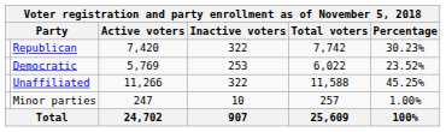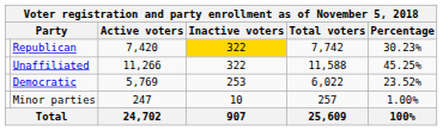 <table class=wikitable>
 <tr>
 <th colspan = 6>Voter registration and party enrollment as of November 5, 2018</th>
 </tr>
 <tr>
 <th colspan = 2>Party</th>
 <th>Active voters</th>
 <th>Inactive voters</th>
 <th>Total voters</th>
 <th>Percentage</th>
 </tr>
 <tr>
 <td></td>
 <td><a href='#'>Republican</a></td>
 <td style="text-align:center;">7,420</td>
-<td style="text-align:center;">322</td>
+<td style="background: gold; text-align:center;">322</td>
 <td style="text-align:center;">7,742</td>
 <td style="text-align:center;">30.23%</td>
+</tr>
+<tr>
+<td></td>
+<td><a href='#'>Unaffiliated</a></td>
+<td style="text-align:center;">11,266</td>
+<td style="text-align:center;">322</td>
+<td style="text-align:center;">11,588</td>
+<td style="text-align:center;">45.25%</td>
 </tr>
 <tr>
 <td></td>
 <td><a href='#'>Democratic</a></td>
 <td style="text-align:center;">5,769</td>
 <td style="text-align:center;">253</td>
 <td style="text-align:center;">6,022</td>
 <td style="text-align:center;">23.52%</td>
-</tr>
-<tr>
-<td></td>
-<td><a href='#'>Unaffiliated</a></td>
-<td style="text-align:center;">11,266</td>
-<td style="text-align:center;">322</td>
-<td style="text-align:center;">11,588</td>
-<td style="text-align:center;">45.25%</td>
 </tr>
 <tr>
 <td></td>
 <td>Minor parties</td>
 <td style="text-align:center;">247</td>
 <td style="text-align:center;">10</td>
 <td style="text-align:center;">257</td>
 <td style="text-align:center;">1.00%</td>
 </tr>
 <tr>
 <th colspan = 2>Total</th>
 <th style="text-align:center;">24,702</th>
 <th style="text-align:center;">907</th>
 <th style="text-align:center;">25,609</th>
 <th style="text-align:center;">100%</th>
 </tr>
 </table>
